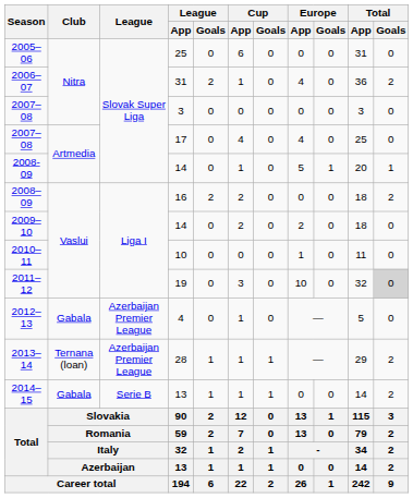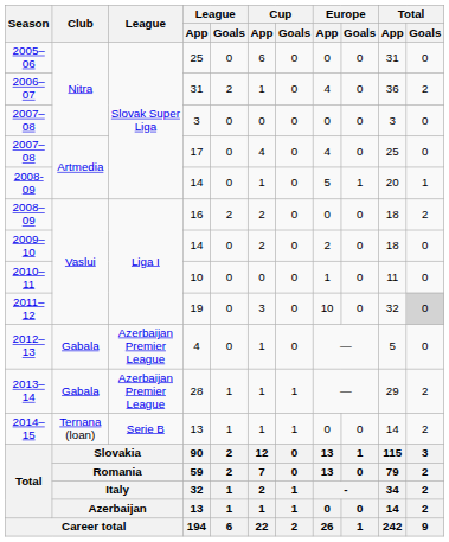 <table class="wikitable">
 <tr align=center>
 <th rowspan=2>Season</th>
 <th ! rowspan=2>Club</th>
 <th ! rowspan=2>League</th>
 <th ! colspan=2>League</th>
 <th ! colspan=2>Cup</th>
 <th ! colspan=2>Europe</th>
 <th colspan=3>Total</th>
 </tr>
 <tr align=center>
 <th>App</th>
 <th>Goals</th>
 <th>App</th>
 <th>Goals</th>
 <th>App</th>
 <th>Goals</th>
 <th>App</th>
 <th>Goals</th>
 </tr>
 <tr align=center>
 <td><a href='#'>2005–06</a></td>
 <td rowspan="3"><a href='#'>Nitra</a></td>
 <td rowspan="5"><a href='#'>Slovak Super Liga</a></td>
 <td>25</td>
 <td>0</td>
 <td>6</td>
 <td>0</td>
 <td>0</td>
 <td>0</td>
 <td>31</td>
 <td>0</td>
 </tr>
 <tr align=center>
 <td><a href='#'>2006–07</a></td>
 <td>31</td>
 <td>2</td>
 <td>1</td>
 <td>0</td>
 <td>4</td>
 <td>0</td>
 <td>36</td>
 <td>2</td>
 </tr>
 <tr align=center>
 <td><a href='#'>2007–08</a></td>
 <td>3</td>
 <td>0</td>
 <td>0</td>
 <td>0</td>
 <td>0</td>
 <td>0</td>
 <td>3</td>
 <td>0</td>
 </tr>
 <tr align=center>
 <td><a href='#'>2007–08</a></td>
 <td rowspan="2"><a href='#'>Artmedia</a></td>
 <td>17</td>
 <td>0</td>
 <td>4</td>
 <td>0</td>
 <td>4</td>
 <td>0</td>
 <td>25</td>
 <td>0</td>
 </tr>
 <tr align=center>
 <td><a href='#'>2008-09</a></td>
 <td>14</td>
 <td>0</td>
 <td>1</td>
 <td>0</td>
 <td>5</td>
 <td>1</td>
 <td>20</td>
 <td>1</td>
 </tr>
 <tr align=center>
 <td><a href='#'>2008–09</a></td>
 <td rowspan="4"><a href='#'>Vaslui</a></td>
 <td rowspan="4"><a href='#'>Liga I</a></td>
 <td>16</td>
 <td>2</td>
 <td>2</td>
 <td>0</td>
 <td>0</td>
 <td>0</td>
 <td>18</td>
 <td>2</td>
 </tr>
 <tr align=center>
 <td><a href='#'>2009–10</a></td>
 <td>14</td>
 <td>0</td>
 <td>2</td>
 <td>0</td>
 <td>2</td>
 <td>0</td>
 <td>18</td>
 <td>0</td>
 </tr>
 <tr align=center>
 <td><a href='#'>2010–11</a></td>
 <td>10</td>
 <td>0</td>
 <td>0</td>
 <td>0</td>
 <td>1</td>
 <td>0</td>
 <td>11</td>
 <td>0</td>
 </tr>
 <tr align=center>
 <td><a href='#'>2011–12</a></td>
 <td>19</td>
 <td>0</td>
 <td>3</td>
 <td>0</td>
 <td>10</td>
 <td>0</td>
 <td>32</td>
 <td style="background: lightgrey;">0</td>
 </tr>
 <tr align=center>
 <td><a href='#'>2012–13</a></td>
 <td><a href='#'>Gabala</a></td>
 <td><a href='#'>Azerbaijan Premier League</a></td>
 <td>4</td>
 <td>0</td>
 <td>1</td>
 <td>0</td>
 <td colspan="2">—</td>
 <td>5</td>
 <td>0</td>
 </tr>
 <tr align=center>
 <td><a href='#'>2013–14</a></td>
-<td><a href='#'>Ternana</a> (loan)</td>
+<td><a href='#'>Gabala</a></td>
 <td><a href='#'>Azerbaijan Premier League</a></td>
 <td>28</td>
 <td>1</td>
 <td>1</td>
 <td>1</td>
 <td colspan="2">—</td>
 <td>29</td>
 <td>2</td>
 </tr>
 <tr align=center>
 <td><a href='#'>2014–15</a></td>
-<td><a href='#'>Gabala</a></td>
+<td><a href='#'>Ternana</a> (loan)</td>
 <td><a href='#'>Serie B</a></td>
 <td>13</td>
 <td>1</td>
 <td>1</td>
 <td>1</td>
 <td>0</td>
 <td>0</td>
 <td>14</td>
 <td>2</td>
 </tr>
 <tr>
 <th rowspan=4>Total</th>
 <th colspan=2>Slovakia</th>
 <th>90</th>
 <th>2</th>
 <th>12</th>
 <th>0</th>
 <th>13</th>
 <th>1</th>
 <th>115</th>
 <th>3</th>
 </tr>
 <tr>
 <th colspan=2>Romania</th>
 <th>59</th>
 <th>2</th>
 <th>7</th>
 <th>0</th>
 <th>13</th>
 <th>0</th>
 <th>79</th>
 <th>2</th>
 </tr>
 <tr>
 <th colspan=2>Italy</th>
 <th>32</th>
 <th>1</th>
 <th>2</th>
 <th>1</th>
 <th colspan="2">-</th>
 <th>34</th>
 <th>2</th>
 </tr>
 <tr>
 <th colspan=2>Azerbaijan</th>
 <th>13</th>
 <th>1</th>
 <th>1</th>
 <th>1</th>
 <th>0</th>
 <th>0</th>
 <th>14</th>
 <th>2</th>
 </tr>
 <tr>
 <th colspan=3>Career total</th>
 <th>194</th>
 <th>6</th>
 <th>22</th>
 <th>2</th>
 <th>26</th>
 <th>1</th>
 <th>242</th>
 <th>9</th>
 </tr>
 </table>
